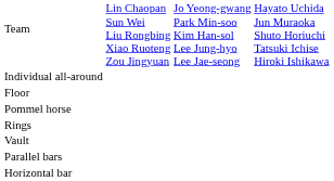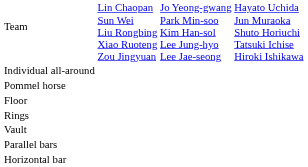 <table>
 <tr>
 <td>Team</td>
 <td><br><a href='#'>Lin Chaopan</a><br><a href='#'>Sun Wei</a><br><a href='#'>Liu Rongbing</a><br><a href='#'>Xiao Ruoteng</a><br><a href='#'>Zou Jingyuan</a></td>
 <td><br><a href='#'>Jo Yeong-gwang</a><br><a href='#'>Park Min-soo</a><br><a href='#'>Kim Han-sol</a><br><a href='#'>Lee Jung-hyo</a><br><a href='#'>Lee Jae-seong</a></td>
 <td><br><a href='#'>Hayato Uchida</a><br><a href='#'>Jun Muraoka</a><br><a href='#'>Shuto Horiuchi</a><br><a href='#'>Tatsuki Ichise</a><br><a href='#'>Hiroki Ishikawa</a></td>
 </tr>
 <tr>
 <td>Individual all-around</td>
 <td></td>
 <td></td>
 <td></td>
 </tr>
 <tr>
-<td>Floor</td>
+<td>Pommel horse</td>
 <td></td>
 <td></td>
 <td></td>
 </tr>
 <tr>
-<td>Pommel horse</td>
+<td>Floor</td>
 <td></td>
 <td></td>
 <td></td>
 </tr>
 <tr>
 <td>Rings</td>
 <td></td>
 <td></td>
 <td></td>
 </tr>
 <tr>
 <td>Vault</td>
 <td></td>
 <td></td>
 <td></td>
 </tr>
 <tr>
 <td>Parallel bars</td>
 <td></td>
 <td></td>
 <td></td>
 </tr>
 <tr>
 <td>Horizontal bar</td>
 <td></td>
 <td></td>
 <td></td>
 </tr>
 </table>
